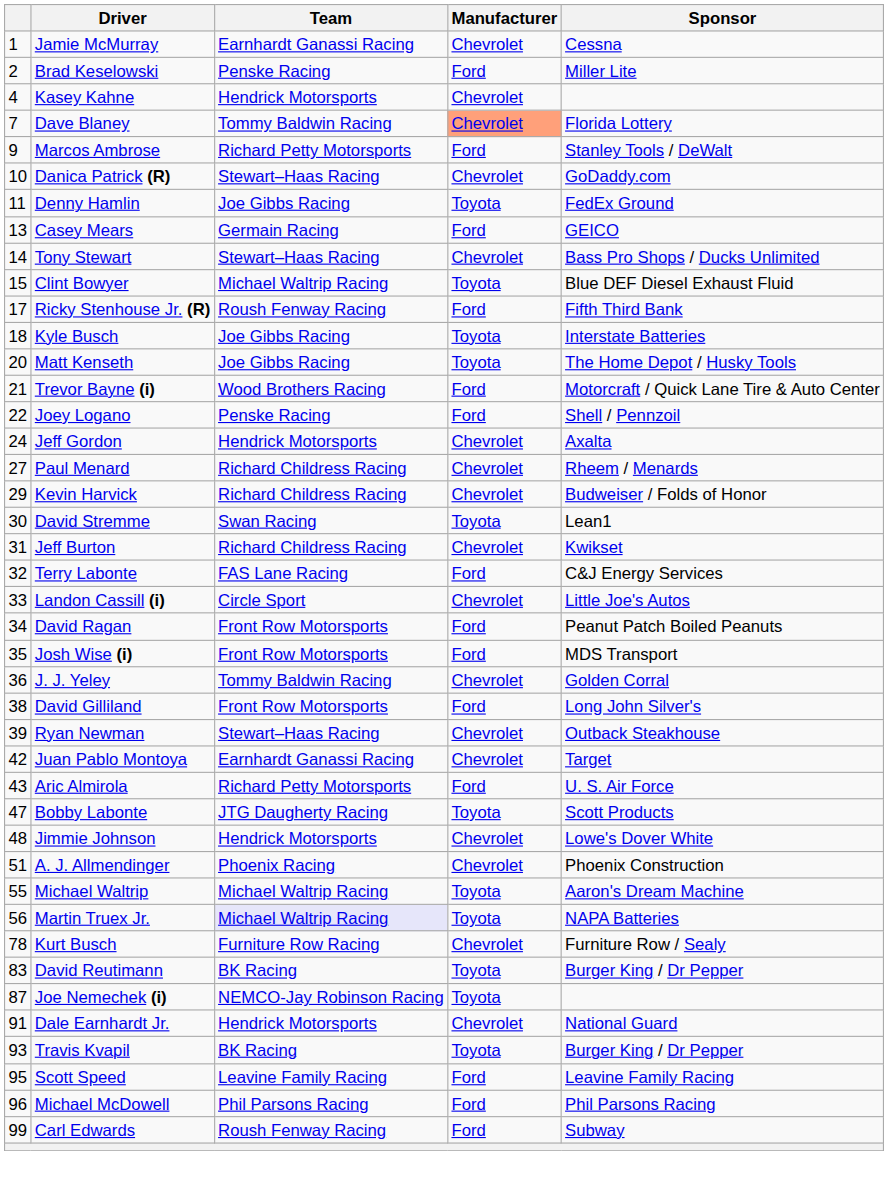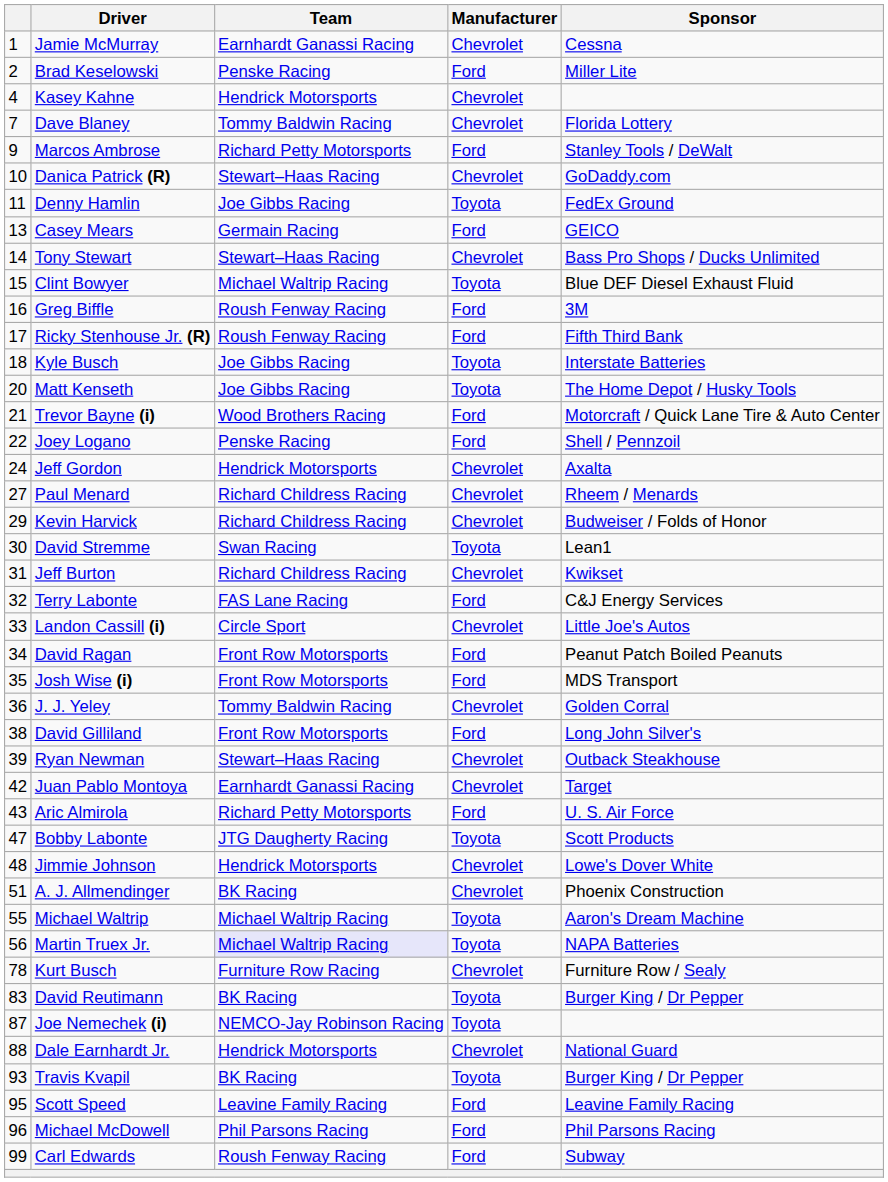 <table class="wikitable" style="font-size:95%">
 <tr>
 <th></th>
 <th>Driver</th>
 <th>Team</th>
 <th>Manufacturer</th>
 <th>Sponsor</th>
 </tr>
 <tr>
 <td>1</td>
 <td><a href='#'>Jamie McMurray</a></td>
 <td><a href='#'>Earnhardt Ganassi Racing</a></td>
 <td><a href='#'>Chevrolet</a></td>
 <td><a href='#'>Cessna</a></td>
 </tr>
 <tr>
 <td>2</td>
 <td><a href='#'>Brad Keselowski</a></td>
 <td><a href='#'>Penske Racing</a></td>
 <td><a href='#'>Ford</a></td>
 <td><a href='#'>Miller Lite</a></td>
 </tr>
 <tr>
 <td>4</td>
 <td><a href='#'>Kasey Kahne</a></td>
 <td><a href='#'>Hendrick Motorsports</a></td>
 <td><a href='#'>Chevrolet</a></td>
 <td></td>
 </tr>
 <tr>
 <td>7</td>
 <td><a href='#'>Dave Blaney</a></td>
 <td><a href='#'>Tommy Baldwin Racing</a></td>
-<td style="background: lightsalmon;"><a href='#'>Chevrolet</a></td>
+<td><a href='#'>Chevrolet</a></td>
 <td><a href='#'>Florida Lottery</a></td>
 </tr>
 <tr>
 <td>9</td>
 <td><a href='#'>Marcos Ambrose</a></td>
 <td><a href='#'>Richard Petty Motorsports</a></td>
 <td><a href='#'>Ford</a></td>
 <td><a href='#'>Stanley Tools</a> / <a href='#'>DeWalt</a></td>
 </tr>
 <tr>
 <td>10</td>
 <td><a href='#'>Danica Patrick</a> <strong>(R)</strong></td>
 <td><a href='#'>Stewart–Haas Racing</a></td>
 <td><a href='#'>Chevrolet</a></td>
 <td><a href='#'>GoDaddy.com</a></td>
 </tr>
 <tr>
 <td>11</td>
 <td><a href='#'>Denny Hamlin</a></td>
 <td><a href='#'>Joe Gibbs Racing</a></td>
 <td><a href='#'>Toyota</a></td>
 <td><a href='#'>FedEx Ground</a></td>
 </tr>
 <tr>
 <td>13</td>
 <td><a href='#'>Casey Mears</a></td>
 <td><a href='#'>Germain Racing</a></td>
 <td><a href='#'>Ford</a></td>
 <td><a href='#'>GEICO</a></td>
 </tr>
 <tr>
 <td>14</td>
 <td><a href='#'>Tony Stewart</a></td>
 <td><a href='#'>Stewart–Haas Racing</a></td>
 <td><a href='#'>Chevrolet</a></td>
 <td><a href='#'>Bass Pro Shops</a> / <a href='#'>Ducks Unlimited</a></td>
 </tr>
 <tr>
 <td>15</td>
 <td><a href='#'>Clint Bowyer</a></td>
 <td><a href='#'>Michael Waltrip Racing</a></td>
 <td><a href='#'>Toyota</a></td>
 <td>Blue DEF Diesel Exhaust Fluid</td>
+</tr>
+<tr>
+<td>16</td>
+<td><a href='#'>Greg Biffle</a></td>
+<td><a href='#'>Roush Fenway Racing</a></td>
+<td><a href='#'>Ford</a></td>
+<td><a href='#'>3M</a></td>
 </tr>
 <tr>
 <td>17</td>
 <td><a href='#'>Ricky Stenhouse Jr.</a> <strong>(R)</strong></td>
 <td><a href='#'>Roush Fenway Racing</a></td>
 <td><a href='#'>Ford</a></td>
 <td><a href='#'>Fifth Third Bank</a></td>
 </tr>
 <tr>
 <td>18</td>
 <td><a href='#'>Kyle Busch</a></td>
 <td><a href='#'>Joe Gibbs Racing</a></td>
 <td><a href='#'>Toyota</a></td>
 <td><a href='#'>Interstate Batteries</a></td>
 </tr>
 <tr>
 <td>20</td>
 <td><a href='#'>Matt Kenseth</a></td>
 <td><a href='#'>Joe Gibbs Racing</a></td>
 <td><a href='#'>Toyota</a></td>
 <td><a href='#'>The Home Depot</a> / <a href='#'>Husky Tools</a></td>
 </tr>
 <tr>
 <td>21</td>
 <td><a href='#'>Trevor Bayne</a> <strong>(i)</strong></td>
 <td><a href='#'>Wood Brothers Racing</a></td>
 <td><a href='#'>Ford</a></td>
 <td><a href='#'>Motorcraft</a> / Quick Lane Tire & Auto Center</td>
 </tr>
 <tr>
 <td>22</td>
 <td><a href='#'>Joey Logano</a></td>
 <td><a href='#'>Penske Racing</a></td>
 <td><a href='#'>Ford</a></td>
 <td><a href='#'>Shell</a> / <a href='#'>Pennzoil</a></td>
 </tr>
 <tr>
 <td>24</td>
 <td><a href='#'>Jeff Gordon</a></td>
 <td><a href='#'>Hendrick Motorsports</a></td>
 <td><a href='#'>Chevrolet</a></td>
 <td><a href='#'>Axalta</a></td>
 </tr>
 <tr>
 <td>27</td>
 <td><a href='#'>Paul Menard</a></td>
 <td><a href='#'>Richard Childress Racing</a></td>
 <td><a href='#'>Chevrolet</a></td>
 <td><a href='#'>Rheem</a> / <a href='#'>Menards</a></td>
 </tr>
 <tr>
 <td>29</td>
 <td><a href='#'>Kevin Harvick</a></td>
 <td><a href='#'>Richard Childress Racing</a></td>
 <td><a href='#'>Chevrolet</a></td>
 <td><a href='#'>Budweiser</a> / Folds of Honor</td>
 </tr>
 <tr>
 <td>30</td>
 <td><a href='#'>David Stremme</a></td>
 <td><a href='#'>Swan Racing</a></td>
 <td><a href='#'>Toyota</a></td>
 <td>Lean1</td>
 </tr>
 <tr>
 <td>31</td>
 <td><a href='#'>Jeff Burton</a></td>
 <td><a href='#'>Richard Childress Racing</a></td>
 <td><a href='#'>Chevrolet</a></td>
 <td><a href='#'>Kwikset</a></td>
 </tr>
 <tr>
 <td>32</td>
 <td><a href='#'>Terry Labonte</a></td>
 <td><a href='#'>FAS Lane Racing</a></td>
 <td><a href='#'>Ford</a></td>
 <td>C&J Energy Services</td>
 </tr>
 <tr>
 <td>33</td>
 <td><a href='#'>Landon Cassill</a> <strong>(i)</strong></td>
 <td><a href='#'>Circle Sport</a></td>
 <td><a href='#'>Chevrolet</a></td>
 <td><a href='#'>Little Joe's Autos</a></td>
 </tr>
 <tr>
 <td>34</td>
 <td><a href='#'>David Ragan</a></td>
 <td><a href='#'>Front Row Motorsports</a></td>
 <td><a href='#'>Ford</a></td>
 <td>Peanut Patch Boiled Peanuts</td>
 </tr>
 <tr>
 <td>35</td>
 <td><a href='#'>Josh Wise</a> <strong>(i)</strong></td>
 <td><a href='#'>Front Row Motorsports</a></td>
 <td><a href='#'>Ford</a></td>
 <td>MDS Transport</td>
 </tr>
 <tr>
 <td>36</td>
 <td><a href='#'>J. J. Yeley</a></td>
 <td><a href='#'>Tommy Baldwin Racing</a></td>
 <td><a href='#'>Chevrolet</a></td>
 <td><a href='#'>Golden Corral</a></td>
 </tr>
 <tr>
 <td>38</td>
 <td><a href='#'>David Gilliland</a></td>
 <td><a href='#'>Front Row Motorsports</a></td>
 <td><a href='#'>Ford</a></td>
 <td><a href='#'>Long John Silver's</a></td>
 </tr>
 <tr>
 <td>39</td>
 <td><a href='#'>Ryan Newman</a></td>
 <td><a href='#'>Stewart–Haas Racing</a></td>
 <td><a href='#'>Chevrolet</a></td>
 <td><a href='#'>Outback Steakhouse</a></td>
 </tr>
 <tr>
 <td>42</td>
 <td><a href='#'>Juan Pablo Montoya</a></td>
 <td><a href='#'>Earnhardt Ganassi Racing</a></td>
 <td><a href='#'>Chevrolet</a></td>
 <td><a href='#'>Target</a></td>
 </tr>
 <tr>
 <td>43</td>
 <td><a href='#'>Aric Almirola</a></td>
 <td><a href='#'>Richard Petty Motorsports</a></td>
 <td><a href='#'>Ford</a></td>
 <td><a href='#'>U. S. Air Force</a></td>
 </tr>
 <tr>
 <td>47</td>
 <td><a href='#'>Bobby Labonte</a></td>
 <td><a href='#'>JTG Daugherty Racing</a></td>
 <td><a href='#'>Toyota</a></td>
 <td><a href='#'>Scott Products</a></td>
 </tr>
 <tr>
 <td>48</td>
 <td><a href='#'>Jimmie Johnson</a></td>
 <td><a href='#'>Hendrick Motorsports</a></td>
 <td><a href='#'>Chevrolet</a></td>
 <td><a href='#'>Lowe's Dover White</a></td>
 </tr>
 <tr>
 <td>51</td>
 <td><a href='#'>A. J. Allmendinger</a></td>
-<td><a href='#'>Phoenix Racing</a></td>
+<td><a href='#'>BK Racing</a></td>
 <td><a href='#'>Chevrolet</a></td>
 <td>Phoenix Construction</td>
 </tr>
 <tr>
 <td>55</td>
 <td><a href='#'>Michael Waltrip</a></td>
 <td><a href='#'>Michael Waltrip Racing</a></td>
 <td><a href='#'>Toyota</a></td>
 <td><a href='#'>Aaron's Dream Machine</a></td>
 </tr>
 <tr>
 <td>56</td>
 <td><a href='#'>Martin Truex Jr.</a></td>
 <td style="background: lavender;"><a href='#'>Michael Waltrip Racing</a></td>
 <td><a href='#'>Toyota</a></td>
 <td><a href='#'>NAPA Batteries</a></td>
 </tr>
 <tr>
 <td>78</td>
 <td><a href='#'>Kurt Busch</a></td>
 <td><a href='#'>Furniture Row Racing</a></td>
 <td><a href='#'>Chevrolet</a></td>
 <td>Furniture Row / <a href='#'>Sealy</a></td>
 </tr>
 <tr>
 <td>83</td>
 <td><a href='#'>David Reutimann</a></td>
 <td><a href='#'>BK Racing</a></td>
 <td><a href='#'>Toyota</a></td>
 <td><a href='#'>Burger King</a> / <a href='#'>Dr Pepper</a></td>
 </tr>
 <tr>
 <td>87</td>
 <td><a href='#'>Joe Nemechek</a> <strong>(i)</strong></td>
 <td><a href='#'>NEMCO-Jay Robinson Racing</a></td>
 <td><a href='#'>Toyota</a></td>
 <td></td>
 </tr>
 <tr>
-<td>91</td>
+<td>88</td>
 <td><a href='#'>Dale Earnhardt Jr.</a></td>
 <td><a href='#'>Hendrick Motorsports</a></td>
 <td><a href='#'>Chevrolet</a></td>
 <td><a href='#'>National Guard</a></td>
 </tr>
 <tr>
 <td>93</td>
 <td><a href='#'>Travis Kvapil</a></td>
 <td><a href='#'>BK Racing</a></td>
 <td><a href='#'>Toyota</a></td>
 <td><a href='#'>Burger King</a> / <a href='#'>Dr Pepper</a></td>
 </tr>
 <tr>
 <td>95</td>
 <td><a href='#'>Scott Speed</a></td>
 <td><a href='#'>Leavine Family Racing</a></td>
 <td><a href='#'>Ford</a></td>
 <td><a href='#'>Leavine Family Racing</a></td>
 </tr>
 <tr>
 <td>96</td>
 <td><a href='#'>Michael McDowell</a></td>
 <td><a href='#'>Phil Parsons Racing</a></td>
 <td><a href='#'>Ford</a></td>
 <td><a href='#'>Phil Parsons Racing</a></td>
 </tr>
 <tr>
 <td>99</td>
 <td><a href='#'>Carl Edwards</a></td>
 <td><a href='#'>Roush Fenway Racing</a></td>
 <td><a href='#'>Ford</a></td>
 <td><a href='#'>Subway</a></td>
 </tr>
 <tr>
 <th colspan="5"></th>
 </tr>
 </table>
